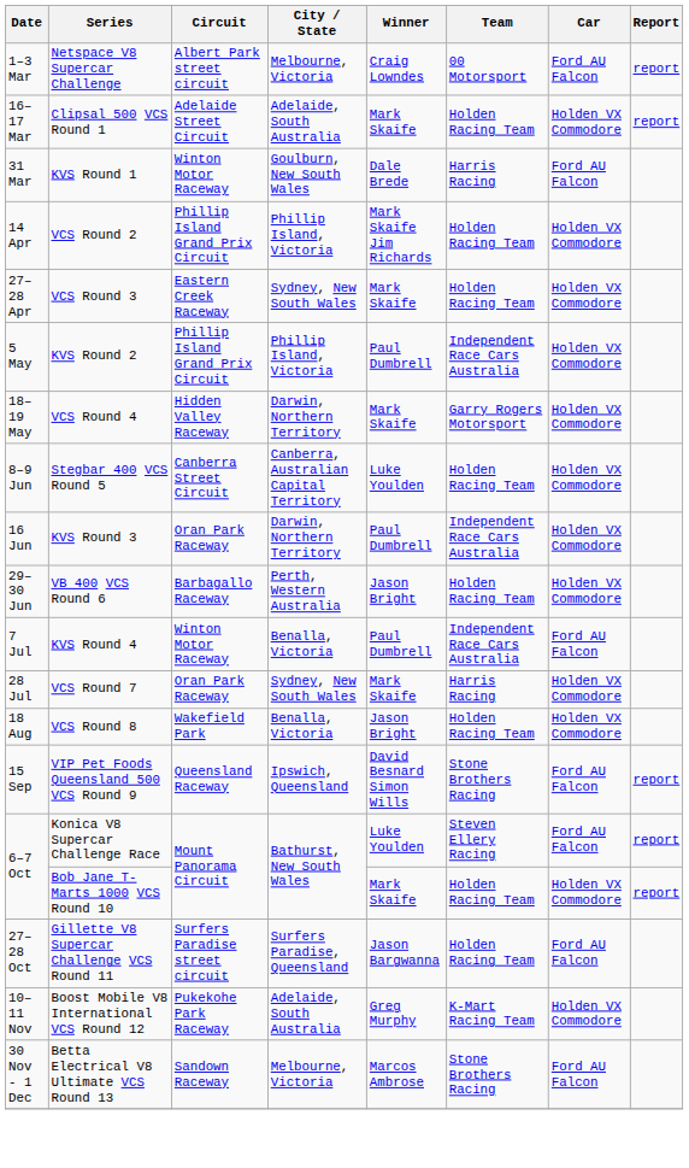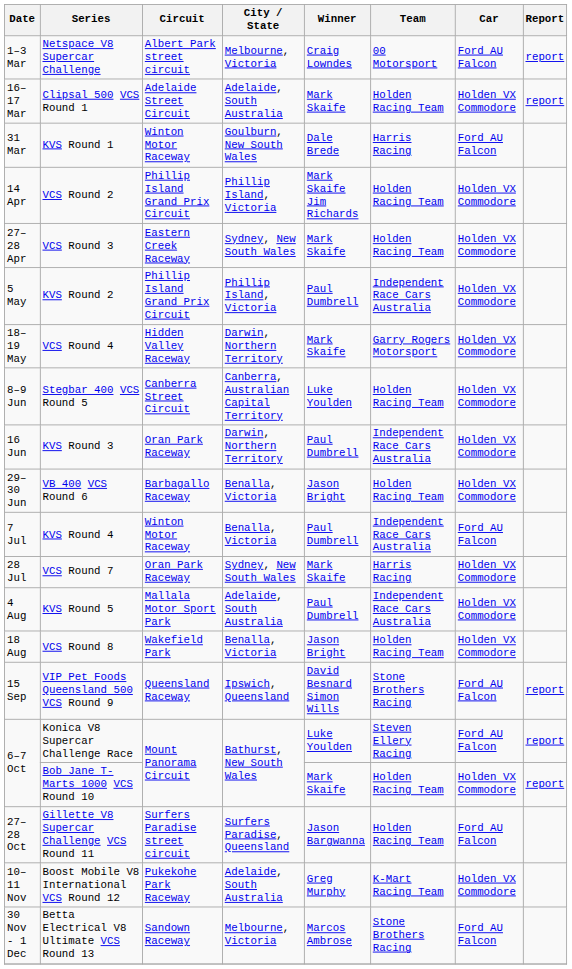 <table class="wikitable" style="font-size: 90%">
 <tr>
 <th>Date</th>
 <th>Series</th>
 <th>Circuit</th>
 <th>City / State</th>
 <th>Winner</th>
 <th>Team</th>
 <th>Car</th>
 <th>Report</th>
 </tr>
 <tr>
 <td>1–3 Mar</td>
 <td><a href='#'>Netspace V8 Supercar Challenge</a></td>
 <td><a href='#'>Albert Park street circuit</a></td>
 <td><a href='#'>Melbourne</a>, <a href='#'>Victoria</a></td>
 <td><a href='#'>Craig Lowndes</a></td>
 <td><a href='#'>00 Motorsport</a></td>
 <td><a href='#'>Ford AU Falcon</a></td>
 <td><a href='#'>report</a></td>
 </tr>
 <tr>
 <td>16–17 Mar</td>
 <td><a href='#'>Clipsal 500</a> <a href='#'>VCS</a> Round 1</td>
 <td><a href='#'>Adelaide Street Circuit</a></td>
 <td><a href='#'>Adelaide</a>, <a href='#'>South Australia</a></td>
 <td><a href='#'>Mark Skaife</a></td>
 <td><a href='#'>Holden Racing Team</a></td>
 <td><a href='#'>Holden VX Commodore</a></td>
 <td><a href='#'>report</a></td>
 </tr>
 <tr>
 <td>31 Mar</td>
 <td><a href='#'>KVS</a> Round 1</td>
 <td><a href='#'>Winton Motor Raceway</a></td>
 <td><a href='#'>Goulburn</a>, <a href='#'>New South Wales</a></td>
 <td><a href='#'>Dale Brede</a></td>
 <td><a href='#'>Harris Racing</a></td>
 <td><a href='#'>Ford AU Falcon</a></td>
 <td></td>
 </tr>
 <tr>
 <td>14 Apr</td>
 <td><a href='#'>VCS</a> Round 2</td>
 <td><a href='#'>Phillip Island Grand Prix Circuit</a></td>
 <td><a href='#'>Phillip Island</a>, <a href='#'>Victoria</a></td>
 <td><a href='#'>Mark Skaife</a><br><a href='#'>Jim Richards</a></td>
 <td><a href='#'>Holden Racing Team</a></td>
 <td><a href='#'>Holden VX Commodore</a></td>
 <td></td>
 </tr>
 <tr>
 <td>27–28 Apr</td>
 <td><a href='#'>VCS</a> Round 3</td>
 <td><a href='#'>Eastern Creek Raceway</a></td>
 <td><a href='#'>Sydney</a>, <a href='#'>New South Wales</a></td>
 <td><a href='#'>Mark Skaife</a></td>
 <td><a href='#'>Holden Racing Team</a></td>
 <td><a href='#'>Holden VX Commodore</a></td>
 <td></td>
 </tr>
 <tr>
 <td>5 May</td>
 <td><a href='#'>KVS</a> Round 2</td>
 <td><a href='#'>Phillip Island Grand Prix Circuit</a></td>
 <td><a href='#'>Phillip Island</a>, <a href='#'>Victoria</a></td>
 <td><a href='#'>Paul Dumbrell</a></td>
 <td><a href='#'>Independent Race Cars Australia</a></td>
 <td><a href='#'>Holden VX Commodore</a></td>
 <td></td>
 </tr>
 <tr>
 <td>18–19 May</td>
 <td><a href='#'>VCS</a> Round 4</td>
 <td><a href='#'>Hidden Valley Raceway</a></td>
 <td><a href='#'>Darwin</a>, <a href='#'>Northern Territory</a></td>
 <td><a href='#'>Mark Skaife</a></td>
 <td><a href='#'>Garry Rogers Motorsport</a></td>
 <td><a href='#'>Holden VX Commodore</a></td>
 <td></td>
 </tr>
 <tr>
 <td>8–9 Jun</td>
 <td><a href='#'>Stegbar 400</a> <a href='#'>VCS</a> Round 5</td>
 <td><a href='#'>Canberra Street Circuit</a></td>
 <td><a href='#'>Canberra</a>, <a href='#'>Australian Capital Territory</a></td>
 <td><a href='#'>Luke Youlden</a></td>
 <td><a href='#'>Holden Racing Team</a></td>
 <td><a href='#'>Holden VX Commodore</a></td>
 <td></td>
 </tr>
 <tr>
 <td>16 Jun</td>
 <td><a href='#'>KVS</a> Round 3</td>
 <td><a href='#'>Oran Park Raceway</a></td>
 <td><a href='#'>Darwin</a>, <a href='#'>Northern Territory</a></td>
 <td><a href='#'>Paul Dumbrell</a></td>
 <td><a href='#'>Independent Race Cars Australia</a></td>
 <td><a href='#'>Holden VX Commodore</a></td>
 <td></td>
 </tr>
 <tr>
 <td>29–30 Jun</td>
 <td><a href='#'>VB 400</a> <a href='#'>VCS</a> Round 6</td>
 <td><a href='#'>Barbagallo Raceway</a></td>
-<td><a href='#'>Perth</a>, <a href='#'>Western Australia</a></td>
+<td><a href='#'>Benalla</a>, <a href='#'>Victoria</a></td>
 <td><a href='#'>Jason Bright</a></td>
 <td><a href='#'>Holden Racing Team</a></td>
 <td><a href='#'>Holden VX Commodore</a></td>
 <td></td>
 </tr>
 <tr>
 <td>7 Jul</td>
 <td><a href='#'>KVS</a> Round 4</td>
 <td><a href='#'>Winton Motor Raceway</a></td>
 <td><a href='#'>Benalla</a>, <a href='#'>Victoria</a></td>
 <td><a href='#'>Paul Dumbrell</a></td>
 <td><a href='#'>Independent Race Cars Australia</a></td>
 <td><a href='#'>Ford AU Falcon</a></td>
 <td></td>
 </tr>
 <tr>
 <td>28 Jul</td>
 <td><a href='#'>VCS</a> Round 7</td>
 <td><a href='#'>Oran Park Raceway</a></td>
 <td><a href='#'>Sydney</a>, <a href='#'>New South Wales</a></td>
 <td><a href='#'>Mark Skaife</a></td>
 <td><a href='#'>Harris Racing</a></td>
+<td><a href='#'>Holden VX Commodore</a></td>
+<td></td>
+</tr>
+<tr>
+<td>4 Aug</td>
+<td><a href='#'>KVS</a> Round 5</td>
+<td><a href='#'>Mallala Motor Sport Park</a></td>
+<td><a href='#'>Adelaide</a>, <a href='#'>South Australia</a></td>
+<td><a href='#'>Paul Dumbrell</a></td>
+<td><a href='#'>Independent Race Cars Australia</a></td>
 <td><a href='#'>Holden VX Commodore</a></td>
 <td></td>
 </tr>
 <tr>
 <td>18 Aug</td>
 <td><a href='#'>VCS</a> Round 8</td>
 <td><a href='#'>Wakefield Park</a></td>
 <td><a href='#'>Benalla</a>, <a href='#'>Victoria</a></td>
 <td><a href='#'>Jason Bright</a></td>
 <td><a href='#'>Holden Racing Team</a></td>
 <td><a href='#'>Holden VX Commodore</a></td>
 <td></td>
 </tr>
 <tr>
 <td>15 Sep</td>
 <td><a href='#'>VIP Pet Foods Queensland 500</a> <a href='#'>VCS</a> Round 9</td>
 <td><a href='#'>Queensland Raceway</a></td>
 <td><a href='#'>Ipswich</a>, <a href='#'>Queensland</a></td>
 <td><a href='#'>David Besnard</a><br><a href='#'>Simon Wills</a></td>
 <td><a href='#'>Stone Brothers Racing</a></td>
 <td><a href='#'>Ford AU Falcon</a></td>
 <td><a href='#'>report</a></td>
 </tr>
 <tr>
 <td rowspan=2>6–7 Oct</td>
 <td>Konica V8 Supercar Challenge Race</td>
 <td rowspan=2><a href='#'>Mount Panorama Circuit</a></td>
 <td rowspan=2><a href='#'>Bathurst</a>, <a href='#'>New South Wales</a></td>
 <td><a href='#'>Luke Youlden</a></td>
 <td><a href='#'>Steven Ellery Racing</a></td>
 <td><a href='#'>Ford AU Falcon</a></td>
 <td><a href='#'>report</a></td>
 </tr>
 <tr>
 <td><a href='#'>Bob Jane T-Marts 1000</a> <a href='#'>VCS</a> Round 10</td>
 <td><a href='#'>Mark Skaife</a></td>
 <td><a href='#'>Holden Racing Team</a></td>
 <td><a href='#'>Holden VX Commodore</a></td>
 <td><a href='#'>report</a></td>
 </tr>
 <tr>
 <td>27–28 Oct</td>
 <td><a href='#'>Gillette V8 Supercar Challenge</a> <a href='#'>VCS</a> Round 11</td>
 <td><a href='#'>Surfers Paradise street circuit</a></td>
 <td><a href='#'>Surfers Paradise</a>, <a href='#'>Queensland</a></td>
 <td><a href='#'>Jason Bargwanna</a></td>
 <td><a href='#'>Holden Racing Team</a></td>
 <td><a href='#'>Ford AU Falcon</a></td>
 <td></td>
 </tr>
 <tr>
 <td>10–11 Nov</td>
 <td>Boost Mobile V8 International <a href='#'>VCS</a> Round 12</td>
 <td><a href='#'>Pukekohe Park Raceway</a></td>
 <td><a href='#'>Adelaide</a>, <a href='#'>South Australia</a></td>
 <td><a href='#'>Greg Murphy</a></td>
 <td><a href='#'>K-Mart Racing Team</a></td>
 <td><a href='#'>Holden VX Commodore</a></td>
 <td></td>
 </tr>
 <tr>
 <td>30 Nov - 1 Dec</td>
 <td>Betta Electrical V8 Ultimate <a href='#'>VCS</a> Round 13</td>
 <td><a href='#'>Sandown Raceway</a></td>
 <td><a href='#'>Melbourne</a>, <a href='#'>Victoria</a></td>
 <td><a href='#'>Marcos Ambrose</a></td>
 <td><a href='#'>Stone Brothers Racing</a></td>
 <td><a href='#'>Ford AU Falcon</a></td>
 <td></td>
 </tr>
 <tr>
 </tr>
 </table>
